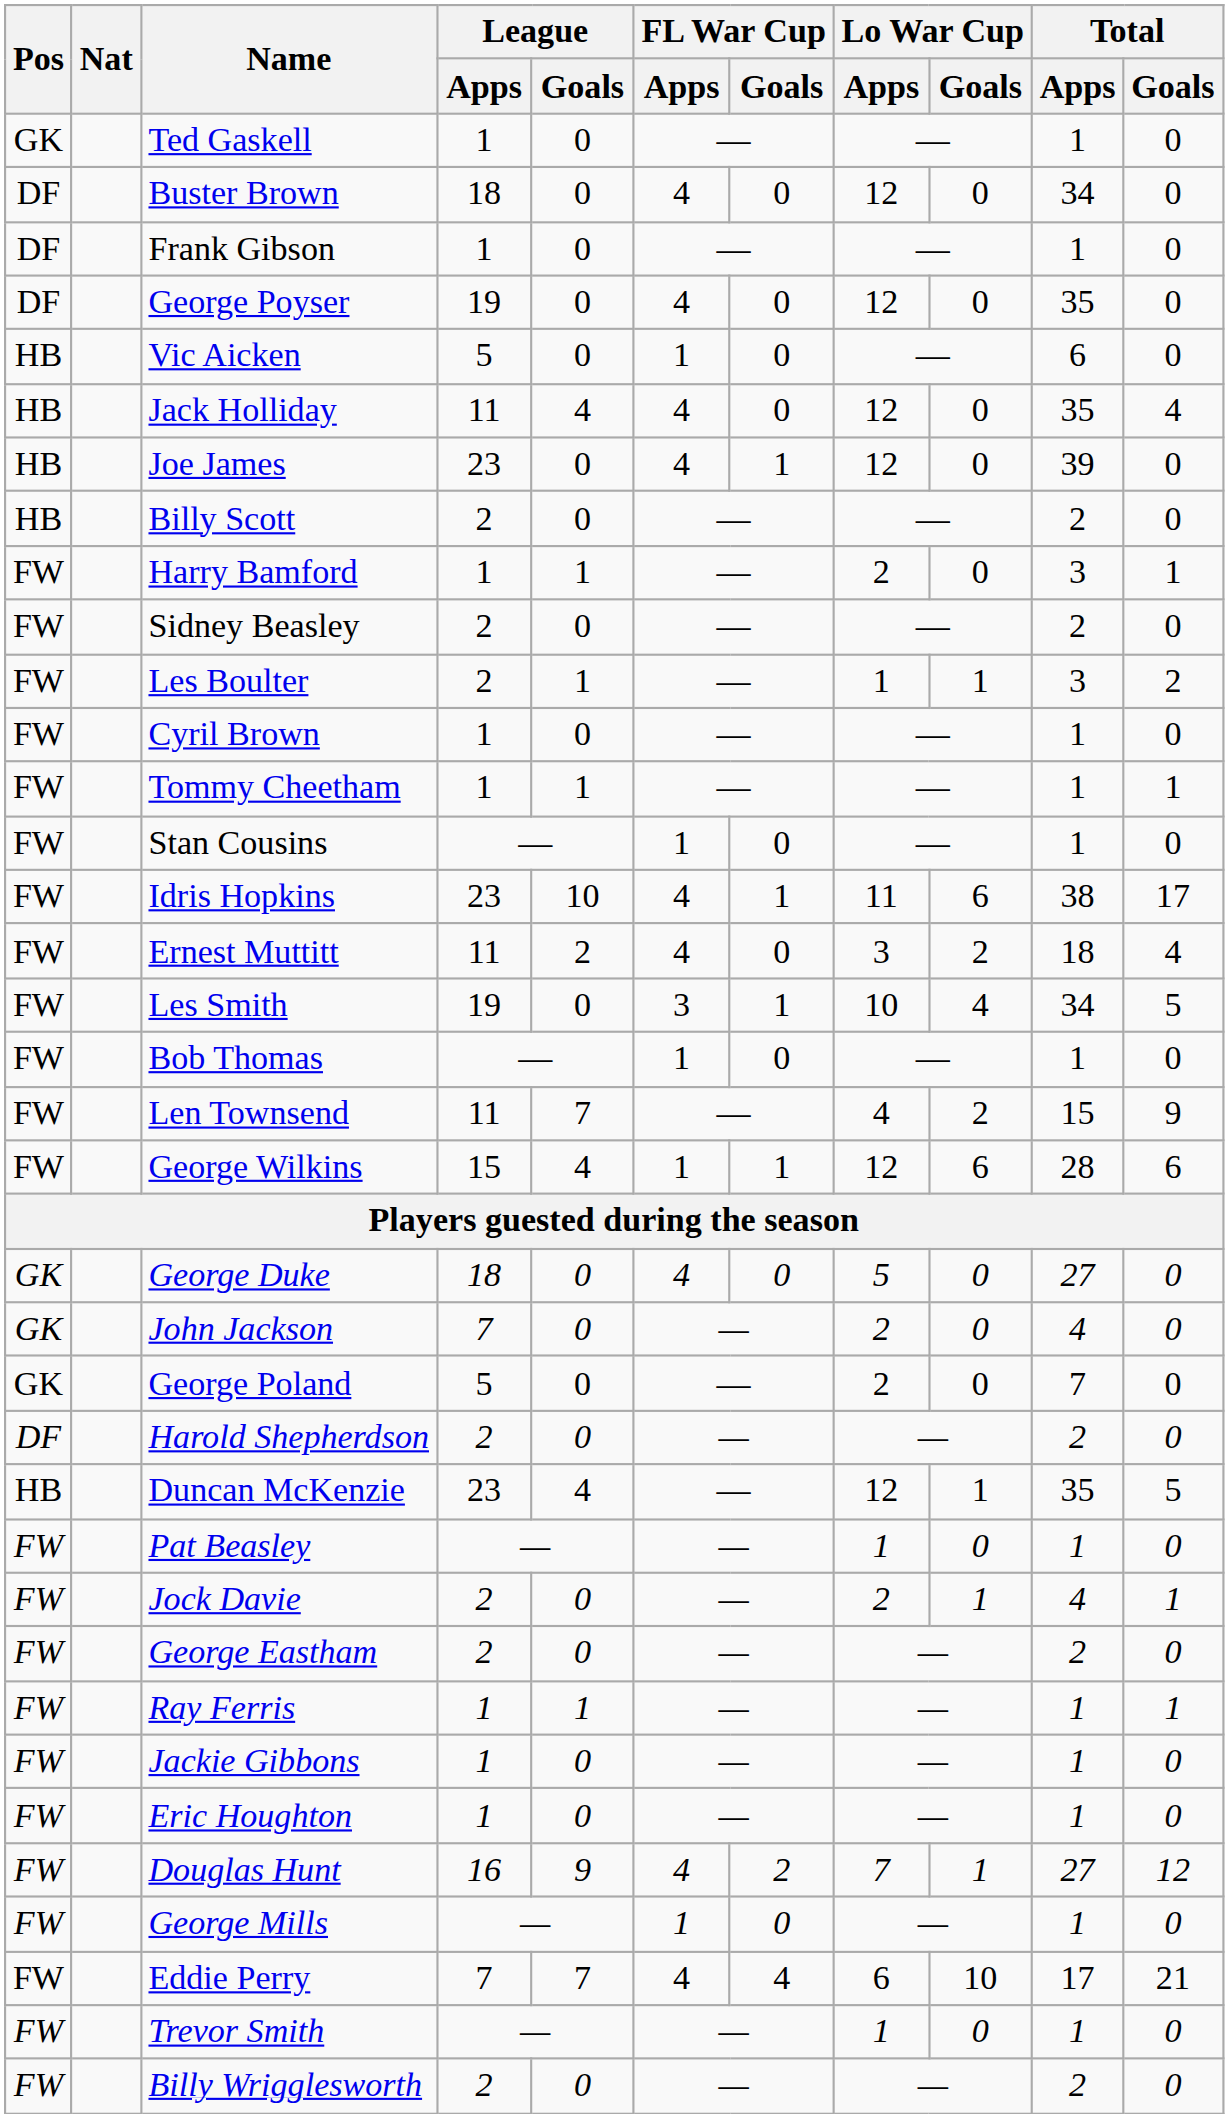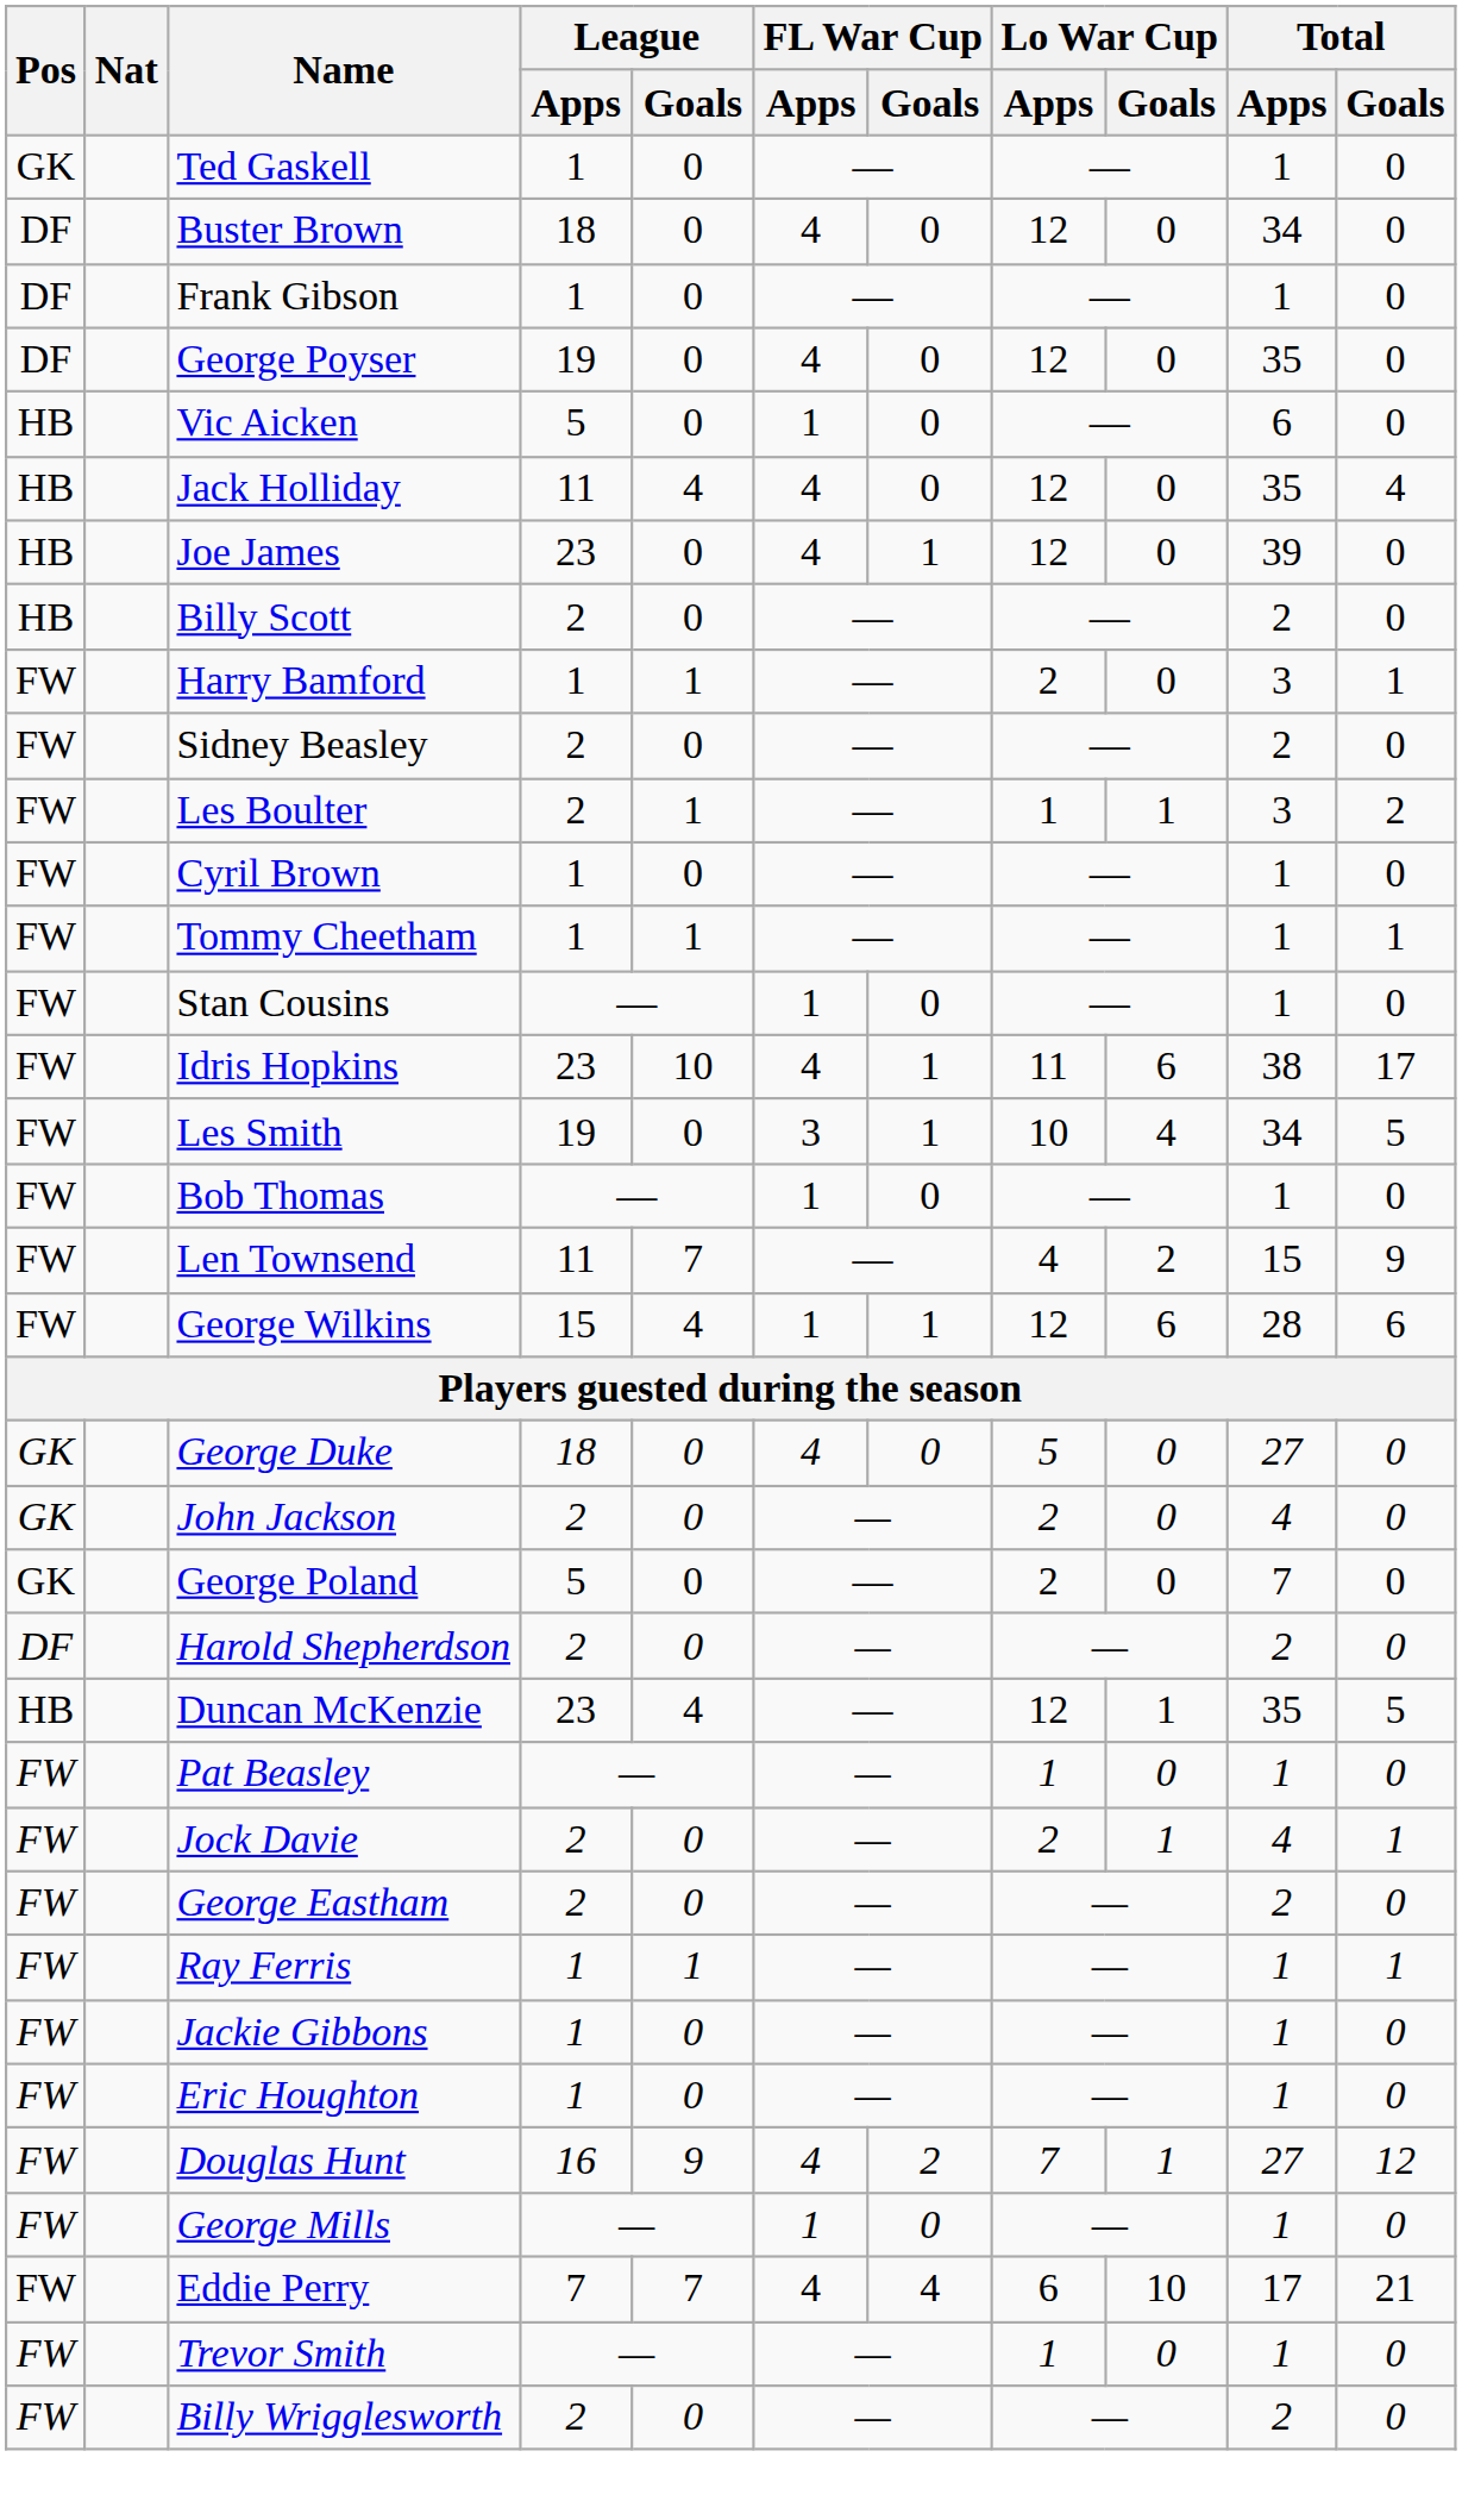 <table class="wikitable" style="text-align:center">
 <tr>
 <th rowspan="2">Pos</th>
 <th rowspan="2">Nat</th>
 <th rowspan="2">Name</th>
 <th colspan="2" style="width:85px;">League</th>
 <th colspan="2">FL War Cup</th>
 <th colspan="2">Lo War Cup</th>
 <th colspan="2">Total</th>
 </tr>
 <tr>
 <th>Apps</th>
 <th>Goals</th>
 <th>Apps</th>
 <th>Goals</th>
 <th>Apps</th>
 <th>Goals</th>
 <th>Apps</th>
 <th>Goals</th>
 </tr>
 <tr>
 <td>GK</td>
 <td></td>
 <td style="text-align:left;"><a href='#'>Ted Gaskell</a></td>
 <td>1</td>
 <td>0</td>
 <td colspan="2">—</td>
 <td colspan="2">—</td>
 <td>1</td>
 <td>0</td>
 </tr>
 <tr>
 <td>DF</td>
 <td></td>
 <td style="text-align:left;"><a href='#'>Buster Brown</a></td>
 <td>18</td>
 <td>0</td>
 <td>4</td>
 <td>0</td>
 <td>12</td>
 <td>0</td>
 <td>34</td>
 <td>0</td>
 </tr>
 <tr>
 <td>DF</td>
 <td></td>
 <td style="text-align:left;">Frank Gibson</td>
 <td>1</td>
 <td>0</td>
 <td colspan="2">—</td>
 <td colspan="2">—</td>
 <td>1</td>
 <td>0</td>
 </tr>
 <tr>
 <td>DF</td>
 <td></td>
 <td style="text-align:left;"><a href='#'>George Poyser</a></td>
 <td>19</td>
 <td>0</td>
 <td>4</td>
 <td>0</td>
 <td>12</td>
 <td>0</td>
 <td>35</td>
 <td>0</td>
 </tr>
 <tr>
 <td>HB</td>
 <td></td>
 <td style="text-align:left;"><a href='#'>Vic Aicken</a></td>
 <td>5</td>
 <td>0</td>
 <td>1</td>
 <td>0</td>
 <td colspan="2">—</td>
 <td>6</td>
 <td>0</td>
 </tr>
 <tr>
 <td>HB</td>
 <td><em></em></td>
 <td style="text-align:left;"><a href='#'>Jack Holliday</a></td>
 <td>11</td>
 <td>4</td>
 <td>4</td>
 <td>0</td>
 <td>12</td>
 <td>0</td>
 <td>35</td>
 <td>4</td>
 </tr>
 <tr>
 <td>HB</td>
 <td></td>
 <td style="text-align:left;"><a href='#'>Joe James</a></td>
 <td>23</td>
 <td>0</td>
 <td>4</td>
 <td>1</td>
 <td>12</td>
 <td>0</td>
 <td>39</td>
 <td>0</td>
 </tr>
 <tr>
 <td>HB</td>
 <td><em></em></td>
 <td style="text-align:left;"><a href='#'>Billy Scott</a></td>
 <td>2</td>
 <td>0</td>
 <td colspan="2">—</td>
 <td colspan="2">—</td>
 <td>2</td>
 <td>0</td>
 </tr>
 <tr>
 <td>FW</td>
 <td></td>
 <td style="text-align:left;"><a href='#'>Harry Bamford</a></td>
 <td>1</td>
 <td>1</td>
 <td colspan="2">—</td>
 <td>2</td>
 <td>0</td>
 <td>3</td>
 <td>1</td>
 </tr>
 <tr>
 <td>FW</td>
 <td></td>
 <td style="text-align:left;">Sidney Beasley</td>
 <td>2</td>
 <td>0</td>
 <td colspan="2">—</td>
 <td colspan="2">—</td>
 <td>2</td>
 <td>0</td>
 </tr>
 <tr>
 <td>FW</td>
 <td></td>
 <td style="text-align:left;"><a href='#'>Les Boulter</a></td>
 <td>2</td>
 <td>1</td>
 <td colspan="2">—</td>
 <td>1</td>
 <td>1</td>
 <td>3</td>
 <td>2</td>
 </tr>
 <tr>
 <td>FW</td>
 <td><em></em></td>
 <td style="text-align:left;"><a href='#'>Cyril Brown</a></td>
 <td>1</td>
 <td>0</td>
 <td colspan="2">—</td>
 <td colspan="2">—</td>
 <td>1</td>
 <td>0</td>
 </tr>
 <tr>
 <td>FW</td>
 <td><em></em></td>
 <td style="text-align:left;"><a href='#'>Tommy Cheetham</a></td>
 <td>1</td>
 <td>1</td>
 <td colspan="2">—</td>
 <td colspan="2">—</td>
 <td>1</td>
 <td>1</td>
 </tr>
 <tr>
 <td>FW</td>
 <td><em></em></td>
 <td style="text-align:left;">Stan Cousins</td>
 <td colspan="2">—</td>
 <td>1</td>
 <td>0</td>
 <td colspan="2">—</td>
 <td>1</td>
 <td>0</td>
 </tr>
 <tr>
 <td>FW</td>
 <td></td>
 <td style="text-align:left;"><a href='#'>Idris Hopkins</a></td>
 <td>23</td>
 <td>10</td>
 <td>4</td>
 <td>1</td>
 <td>11</td>
 <td>6</td>
 <td>38</td>
 <td>17</td>
 </tr>
 <tr>
 <td>FW</td>
 <td><em></em></td>
-<td style="text-align:left;"><a href='#'>Ernest Muttitt</a></td>
-<td>11</td>
-<td>2</td>
-<td>4</td>
-<td>0</td>
-<td>3</td>
-<td>2</td>
-<td>18</td>
-<td>4</td>
-</tr>
-<tr>
-<td>FW</td>
-<td><em></em></td>
 <td style="text-align:left;"><a href='#'>Les Smith</a></td>
 <td>19</td>
 <td>0</td>
 <td>3</td>
 <td>1</td>
 <td>10</td>
 <td>4</td>
 <td>34</td>
 <td>5</td>
 </tr>
 <tr>
 <td>FW</td>
 <td></td>
 <td style="text-align:left;"><a href='#'>Bob Thomas</a></td>
 <td colspan="2">—</td>
 <td>1</td>
 <td>0</td>
 <td colspan="2">—</td>
 <td>1</td>
 <td>0</td>
 </tr>
 <tr>
 <td>FW</td>
 <td><em></em></td>
 <td style="text-align:left;"><a href='#'>Len Townsend</a></td>
 <td>11</td>
 <td>7</td>
 <td colspan="2">—</td>
 <td>4</td>
 <td>2</td>
 <td>15</td>
 <td>9</td>
 </tr>
 <tr>
 <td>FW</td>
 <td><em></em></td>
 <td style="text-align:left;"><a href='#'>George Wilkins</a></td>
 <td>15</td>
 <td>4</td>
 <td>1</td>
 <td>1</td>
 <td>12</td>
 <td>6</td>
 <td>28</td>
 <td>6</td>
 </tr>
 <tr>
 <th colspan="11">Players guested during the season</th>
 </tr>
 <tr>
 <td><em>GK</em></td>
 <td><em></em></td>
 <td style="text-align:left;"><a href='#'><em>George Duke</em></a></td>
 <td><em>18</em></td>
 <td><em>0</em></td>
 <td><em>4</em></td>
 <td><em>0</em></td>
 <td><em>5</em></td>
 <td><em>0</em></td>
 <td><em>27</em></td>
 <td><em>0</em></td>
 </tr>
 <tr>
 <td><em>GK</em></td>
 <td><em></em></td>
 <td style="text-align:left;"><a href='#'><em>John Jackson</em></a></td>
-<td><em>7</em></td>
+<td><em>2</em></td>
 <td><em>0</em></td>
 <td colspan="2"><em>—</em></td>
 <td><em>2</em></td>
 <td><em>0</em></td>
 <td><em>4</em></td>
 <td><em>0</em></td>
 </tr>
 <tr>
 <td>GK</td>
 <td></td>
 <td style="text-align:left;"><a href='#'>George Poland</a></td>
 <td>5</td>
 <td>0</td>
 <td colspan="2">—</td>
 <td>2</td>
 <td>0</td>
 <td>7</td>
 <td>0</td>
 </tr>
 <tr>
 <td><em>DF</em></td>
 <td><em></em></td>
 <td style="text-align:left;"><em><a href='#'>Harold Shepherdson</a></em></td>
 <td><em>2</em></td>
 <td><em>0</em></td>
 <td colspan="2"><em>—</em></td>
 <td colspan="2"><em>—</em></td>
 <td><em>2</em></td>
 <td><em>0</em></td>
 </tr>
 <tr>
 <td>HB</td>
 <td></td>
 <td style="text-align:left;"><a href='#'>Duncan McKenzie</a></td>
 <td>23</td>
 <td>4</td>
 <td colspan="2">—</td>
 <td>12</td>
 <td>1</td>
 <td>35</td>
 <td>5</td>
 </tr>
 <tr>
 <td><em>FW</em></td>
 <td><em></em></td>
 <td style="text-align:left;"><em><a href='#'>Pat Beasley</a></em></td>
 <td colspan="2"><em>—</em></td>
 <td colspan="2"><em>—</em></td>
 <td><em>1</em></td>
 <td><em>0</em></td>
 <td><em>1</em></td>
 <td><em>0</em></td>
 </tr>
 <tr>
 <td><em>FW</em></td>
 <td><em></em></td>
 <td style="text-align:left;"><em><a href='#'>Jock Davie</a></em></td>
 <td><em>2</em></td>
 <td><em>0</em></td>
 <td colspan="2"><em>—</em></td>
 <td><em>2</em></td>
 <td><em>1</em></td>
 <td><em>4</em></td>
 <td><em>1</em></td>
 </tr>
 <tr>
 <td><em>FW</em></td>
 <td><em></em></td>
 <td style="text-align:left;"><a href='#'><em>George Eastham</em></a></td>
 <td><em>2</em></td>
 <td><em>0</em></td>
 <td colspan="2"><em>—</em></td>
 <td colspan="2"><em>—</em></td>
 <td><em>2</em></td>
 <td><em>0</em></td>
 </tr>
 <tr>
 <td><em>FW</em></td>
 <td><em></em></td>
 <td style="text-align:left;"><em><a href='#'>Ray Ferris</a></em></td>
 <td><em>1</em></td>
 <td><em>1</em></td>
 <td colspan="2"><em>—</em></td>
 <td colspan="2"><em>—</em></td>
 <td><em>1</em></td>
 <td><em>1</em></td>
 </tr>
 <tr>
 <td><em>FW</em></td>
 <td><em></em></td>
 <td style="text-align:left;"><em><a href='#'>Jackie Gibbons</a></em></td>
 <td><em>1</em></td>
 <td><em>0</em></td>
 <td colspan="2"><em>—</em></td>
 <td colspan="2"><em>—</em></td>
 <td><em>1</em></td>
 <td><em>0</em></td>
 </tr>
 <tr>
 <td><em>FW</em></td>
 <td><em></em></td>
 <td style="text-align:left;"><em><a href='#'>Eric Houghton</a></em></td>
 <td><em>1</em></td>
 <td><em>0</em></td>
 <td colspan="2"><em>—</em></td>
 <td colspan="2"><em>—</em></td>
 <td><em>1</em></td>
 <td><em>0</em></td>
 </tr>
 <tr>
 <td><em>FW</em></td>
 <td><em></em></td>
 <td style="text-align:left;"><em><a href='#'>Douglas Hunt</a></em></td>
 <td><em>16</em></td>
 <td><em>9</em></td>
 <td><em>4</em></td>
 <td><em>2</em></td>
 <td><em>7</em></td>
 <td><em>1</em></td>
 <td><em>27</em></td>
 <td><em>12</em></td>
 </tr>
 <tr>
 <td><em>FW</em></td>
 <td><em></em></td>
 <td style="text-align:left;"><a href='#'><em>George Mills</em></a></td>
 <td colspan="2"><em>—</em></td>
 <td><em>1</em></td>
 <td><em>0</em></td>
 <td colspan="2"><em>—</em></td>
 <td><em>1</em></td>
 <td><em>0</em></td>
 </tr>
 <tr>
 <td>FW</td>
 <td></td>
 <td style="text-align:left;"><a href='#'>Eddie Perry</a></td>
 <td>7</td>
 <td>7</td>
 <td>4</td>
 <td>4</td>
 <td>6</td>
 <td>10</td>
 <td>17</td>
 <td>21</td>
 </tr>
 <tr>
 <td><em>FW</em></td>
 <td><em></em></td>
 <td style="text-align:left;"><a href='#'><em>Trevor Smith</em></a></td>
 <td colspan="2"><em>—</em></td>
 <td colspan="2"><em>—</em></td>
 <td><em>1</em></td>
 <td><em>0</em></td>
 <td><em>1</em></td>
 <td><em>0</em></td>
 </tr>
 <tr>
 <td><em>FW</em></td>
 <td><em></em></td>
 <td style="text-align:left;"><em><a href='#'>Billy Wrigglesworth</a></em></td>
 <td><em>2</em></td>
 <td><em>0</em></td>
 <td colspan="2"><em>—</em></td>
 <td colspan="2"><em>—</em></td>
 <td><em>2</em></td>
 <td><em>0</em></td>
 </tr>
 </table>
